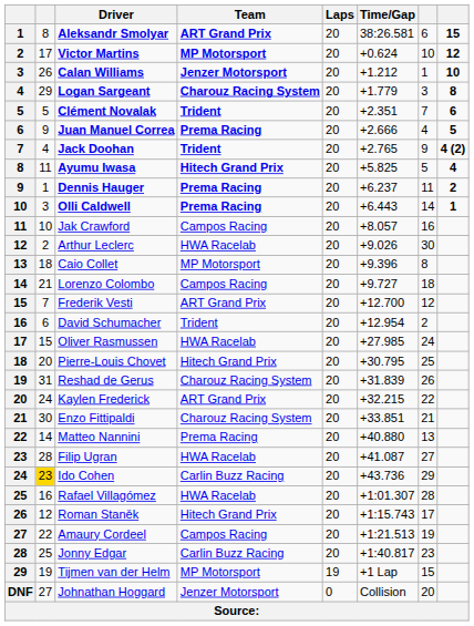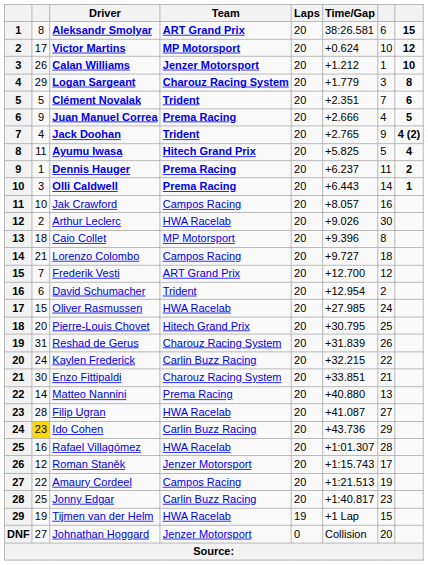 <table class="wikitable" style="font-size:85%">
 <tr>
 <th></th>
 <th></th>
 <th>Driver</th>
 <th>Team</th>
 <th>Laps</th>
 <th>Time/Gap</th>
 <th></th>
 <th></th>
 </tr>
 <tr>
 <th>1</th>
 <td align="center">8</td>
 <td> <strong><a href='#'>Aleksandr Smolyar</a></strong></td>
 <td><strong><a href='#'>ART Grand Prix</a></strong></td>
 <td>20</td>
 <td>38:26.581</td>
 <td>6</td>
 <td align="center"><strong>15</strong></td>
 </tr>
 <tr>
 <th>2</th>
 <td align="center">17</td>
 <td><strong> <a href='#'>Victor Martins</a></strong></td>
 <td><strong><a href='#'>MP Motorsport</a></strong></td>
 <td>20</td>
 <td>+0.624</td>
 <td>10</td>
 <td align="center"><strong>12</strong></td>
 </tr>
 <tr>
 <th>3</th>
 <td align="center">26</td>
 <td><strong> <a href='#'>Calan Williams</a></strong></td>
 <td><strong><a href='#'>Jenzer Motorsport</a></strong></td>
 <td>20</td>
 <td>+1.212</td>
 <td>1</td>
 <td align="center"><strong>10</strong></td>
 </tr>
 <tr>
 <th>4</th>
 <td align="center">29</td>
 <td><strong> <a href='#'>Logan Sargeant</a></strong></td>
 <td><strong><a href='#'>Charouz Racing System</a></strong></td>
 <td>20</td>
 <td>+1.779</td>
 <td>3</td>
 <td align="center"><strong>8</strong></td>
 </tr>
 <tr>
 <th>5</th>
 <td align="center">5</td>
 <td><strong> <a href='#'>Clément Novalak</a></strong></td>
 <td><a href='#'><strong>Trident</strong></a></td>
 <td>20</td>
 <td>+2.351</td>
 <td>7</td>
 <td align="center"><strong>6</strong></td>
 </tr>
 <tr>
 <th>6</th>
 <td align="center">9</td>
 <td><strong> <a href='#'>Juan Manuel Correa</a></strong></td>
 <td><a href='#'><strong>Prema Racing</strong></a></td>
 <td>20</td>
 <td>+2.666</td>
 <td>4</td>
 <td align="center"><strong>5</strong></td>
 </tr>
 <tr>
 <th>7</th>
 <td align="center">4</td>
 <td><strong> <a href='#'>Jack Doohan</a></strong></td>
 <td><a href='#'><strong>Trident</strong></a></td>
 <td>20</td>
 <td>+2.765</td>
 <td>9</td>
 <td align="center"><strong>4 (2)</strong></td>
 </tr>
 <tr>
 <th>8</th>
 <td align="center">11</td>
 <td><strong> <a href='#'>Ayumu Iwasa</a></strong></td>
 <td><strong><a href='#'>Hitech Grand Prix</a></strong></td>
 <td>20</td>
 <td>+5.825</td>
 <td>5</td>
 <td align="center"><strong>4</strong></td>
 </tr>
 <tr>
 <th>9</th>
 <td align="center">1</td>
 <td><strong> <a href='#'>Dennis Hauger</a></strong></td>
 <td><a href='#'><strong>Prema Racing</strong></a></td>
 <td>20</td>
 <td>+6.237</td>
 <td>11</td>
 <td align="center"><strong>2</strong></td>
 </tr>
 <tr>
 <th>10</th>
 <td align="center">3</td>
 <td><strong> <a href='#'>Olli Caldwell</a></strong></td>
 <td><a href='#'><strong>Prema Racing</strong></a></td>
 <td>20</td>
 <td>+6.443</td>
 <td>14</td>
 <td align="center"><strong>1</strong></td>
 </tr>
 <tr>
 <th>11</th>
 <td align="center">10</td>
 <td> <a href='#'>Jak Crawford</a></td>
 <td><a href='#'>Campos Racing</a></td>
 <td>20</td>
 <td>+8.057</td>
 <td>16</td>
 <td></td>
 </tr>
 <tr>
 <th>12</th>
 <td align="center">2</td>
 <td> <a href='#'>Arthur Leclerc</a></td>
 <td><a href='#'>HWA Racelab</a></td>
 <td>20</td>
 <td>+9.026</td>
 <td>30</td>
 <td></td>
 </tr>
 <tr>
 <th>13</th>
 <td align="center">18</td>
 <td> <a href='#'>Caio Collet</a></td>
 <td><a href='#'>MP Motorsport</a></td>
 <td>20</td>
 <td>+9.396</td>
 <td>8</td>
 <td align="center"></td>
 </tr>
 <tr>
 <th>14</th>
 <td align="center">21</td>
 <td> <a href='#'>Lorenzo Colombo</a></td>
 <td><a href='#'>Campos Racing</a></td>
 <td>20</td>
 <td>+9.727</td>
 <td>18</td>
 <td></td>
 </tr>
 <tr>
 <th>15</th>
 <td align="center">7</td>
 <td> <a href='#'>Frederik Vesti</a></td>
 <td><a href='#'>ART Grand Prix</a></td>
 <td>20</td>
 <td>+12.700</td>
 <td>12</td>
 <td align="center"></td>
 </tr>
 <tr>
 <th>16</th>
 <td align="center">6</td>
 <td> <a href='#'>David Schumacher</a></td>
 <td><a href='#'>Trident</a></td>
 <td>20</td>
 <td>+12.954</td>
 <td>2</td>
 <td></td>
 </tr>
 <tr>
 <th>17</th>
 <td align="center">15</td>
 <td> <a href='#'>Oliver Rasmussen</a></td>
 <td><a href='#'>HWA Racelab</a></td>
 <td>20</td>
 <td>+27.985</td>
 <td>24</td>
 <td></td>
 </tr>
 <tr>
 <th>18</th>
 <td align="center">20</td>
 <td> <a href='#'>Pierre-Louis Chovet</a></td>
 <td><a href='#'>Hitech Grand Prix</a></td>
 <td>20</td>
 <td>+30.795</td>
 <td>25</td>
 <td></td>
 </tr>
 <tr>
 <th>19</th>
 <td align="center">31</td>
 <td> <a href='#'>Reshad de Gerus</a></td>
 <td><a href='#'>Charouz Racing System</a></td>
 <td>20</td>
 <td>+31.839</td>
 <td>26</td>
 <td></td>
 </tr>
 <tr>
 <th>20</th>
 <td align="center">24</td>
 <td> <a href='#'>Kaylen Frederick</a></td>
-<td><a href='#'>ART Grand Prix</a></td>
+<td><a href='#'>Carlin Buzz Racing</a></td>
 <td>20</td>
 <td>+32.215</td>
 <td>22</td>
 <td></td>
 </tr>
 <tr>
 <th>21</th>
 <td align="center">30</td>
 <td> <a href='#'>Enzo Fittipaldi</a></td>
 <td><a href='#'>Charouz Racing System</a></td>
 <td>20</td>
 <td>+33.851</td>
 <td>21</td>
 <td></td>
 </tr>
 <tr>
 <th>22</th>
 <td align="center">14</td>
 <td> <a href='#'>Matteo Nannini</a></td>
 <td><a href='#'>Prema Racing</a></td>
 <td>20</td>
 <td>+40.880</td>
 <td>13</td>
 <td align="center"></td>
 </tr>
 <tr>
 <th>23</th>
 <td align="center">28</td>
 <td> <a href='#'>Filip Ugran</a></td>
 <td><a href='#'>HWA Racelab</a></td>
 <td>20</td>
 <td>+41.087</td>
 <td>27</td>
 <td></td>
 </tr>
 <tr>
 <th>24</th>
 <td align="center" style="background: gold;">23</td>
 <td> <a href='#'>Ido Cohen</a></td>
 <td><a href='#'>Carlin Buzz Racing</a></td>
 <td>20</td>
 <td>+43.736</td>
 <td>29</td>
 <td></td>
 </tr>
 <tr>
 <th>25</th>
 <td align="center">16</td>
 <td> <a href='#'>Rafael Villagómez</a></td>
 <td><a href='#'>HWA Racelab</a></td>
 <td>20</td>
 <td>+1:01.307</td>
 <td>28</td>
 <td></td>
 </tr>
 <tr>
 <th>26</th>
 <td align="center">12</td>
 <td> <a href='#'>Roman Staněk</a></td>
-<td><a href='#'>Hitech Grand Prix</a></td>
+<td><a href='#'>Jenzer Motorsport</a></td>
 <td>20</td>
 <td>+1:15.743</td>
 <td>17</td>
 <td></td>
 </tr>
 <tr>
 <th>27</th>
 <td align="center">22</td>
 <td> <a href='#'>Amaury Cordeel</a></td>
 <td><a href='#'>Campos Racing</a></td>
 <td>20</td>
 <td>+1:21.513</td>
 <td>19</td>
 <td></td>
 </tr>
 <tr>
 <th>28</th>
 <td align="center">25</td>
 <td> <a href='#'>Jonny Edgar</a></td>
 <td><a href='#'>Carlin Buzz Racing</a></td>
 <td>20</td>
 <td>+1:40.817</td>
 <td>23</td>
 <td align="center"></td>
 </tr>
 <tr>
 <th>29</th>
 <td align="center">19</td>
 <td> <a href='#'>Tijmen van der Helm</a></td>
-<td><a href='#'>MP Motorsport</a></td>
+<td><a href='#'>HWA Racelab</a></td>
 <td>19</td>
 <td>+1 Lap</td>
 <td>15</td>
 <td></td>
 </tr>
 <tr>
 <th>DNF</th>
 <td align="center">27</td>
 <td> <a href='#'>Johnathan Hoggard</a></td>
 <td><a href='#'>Jenzer Motorsport</a></td>
 <td>0</td>
 <td>Collision</td>
 <td>20</td>
 <td></td>
 </tr>
 <tr>
 <th colspan="8">Source:</th>
 </tr>
 </table>
